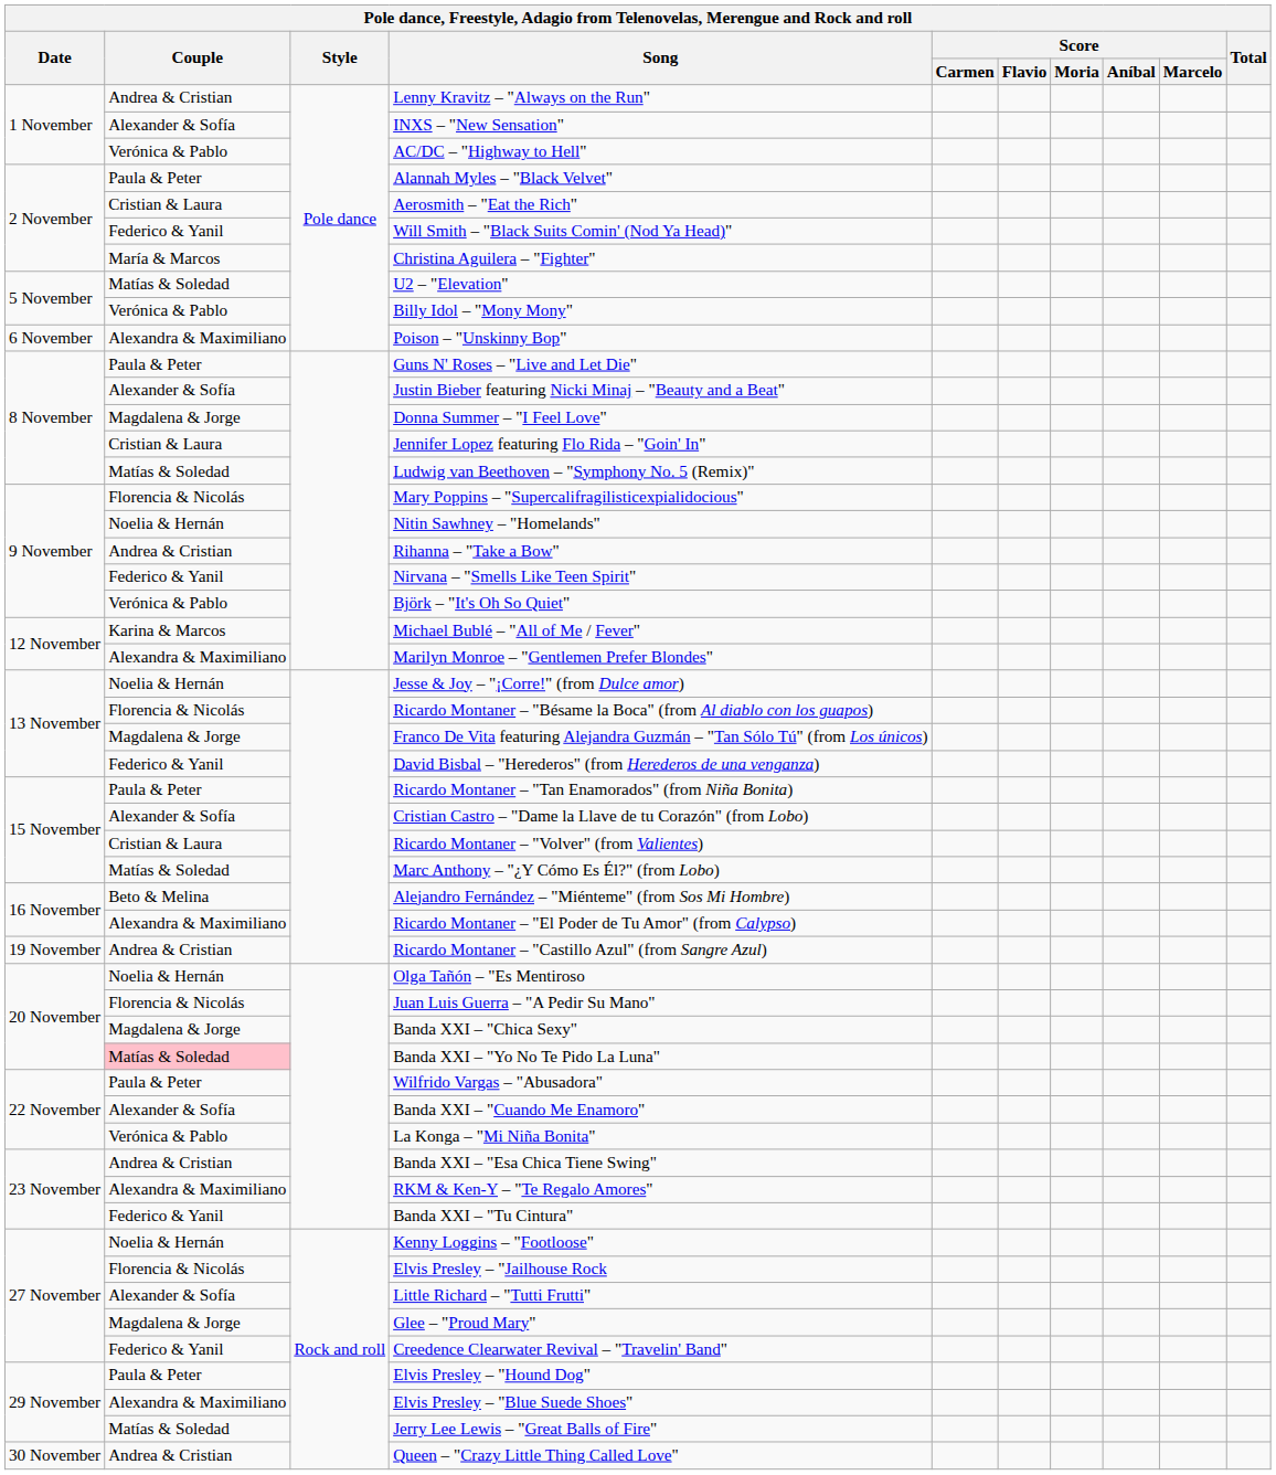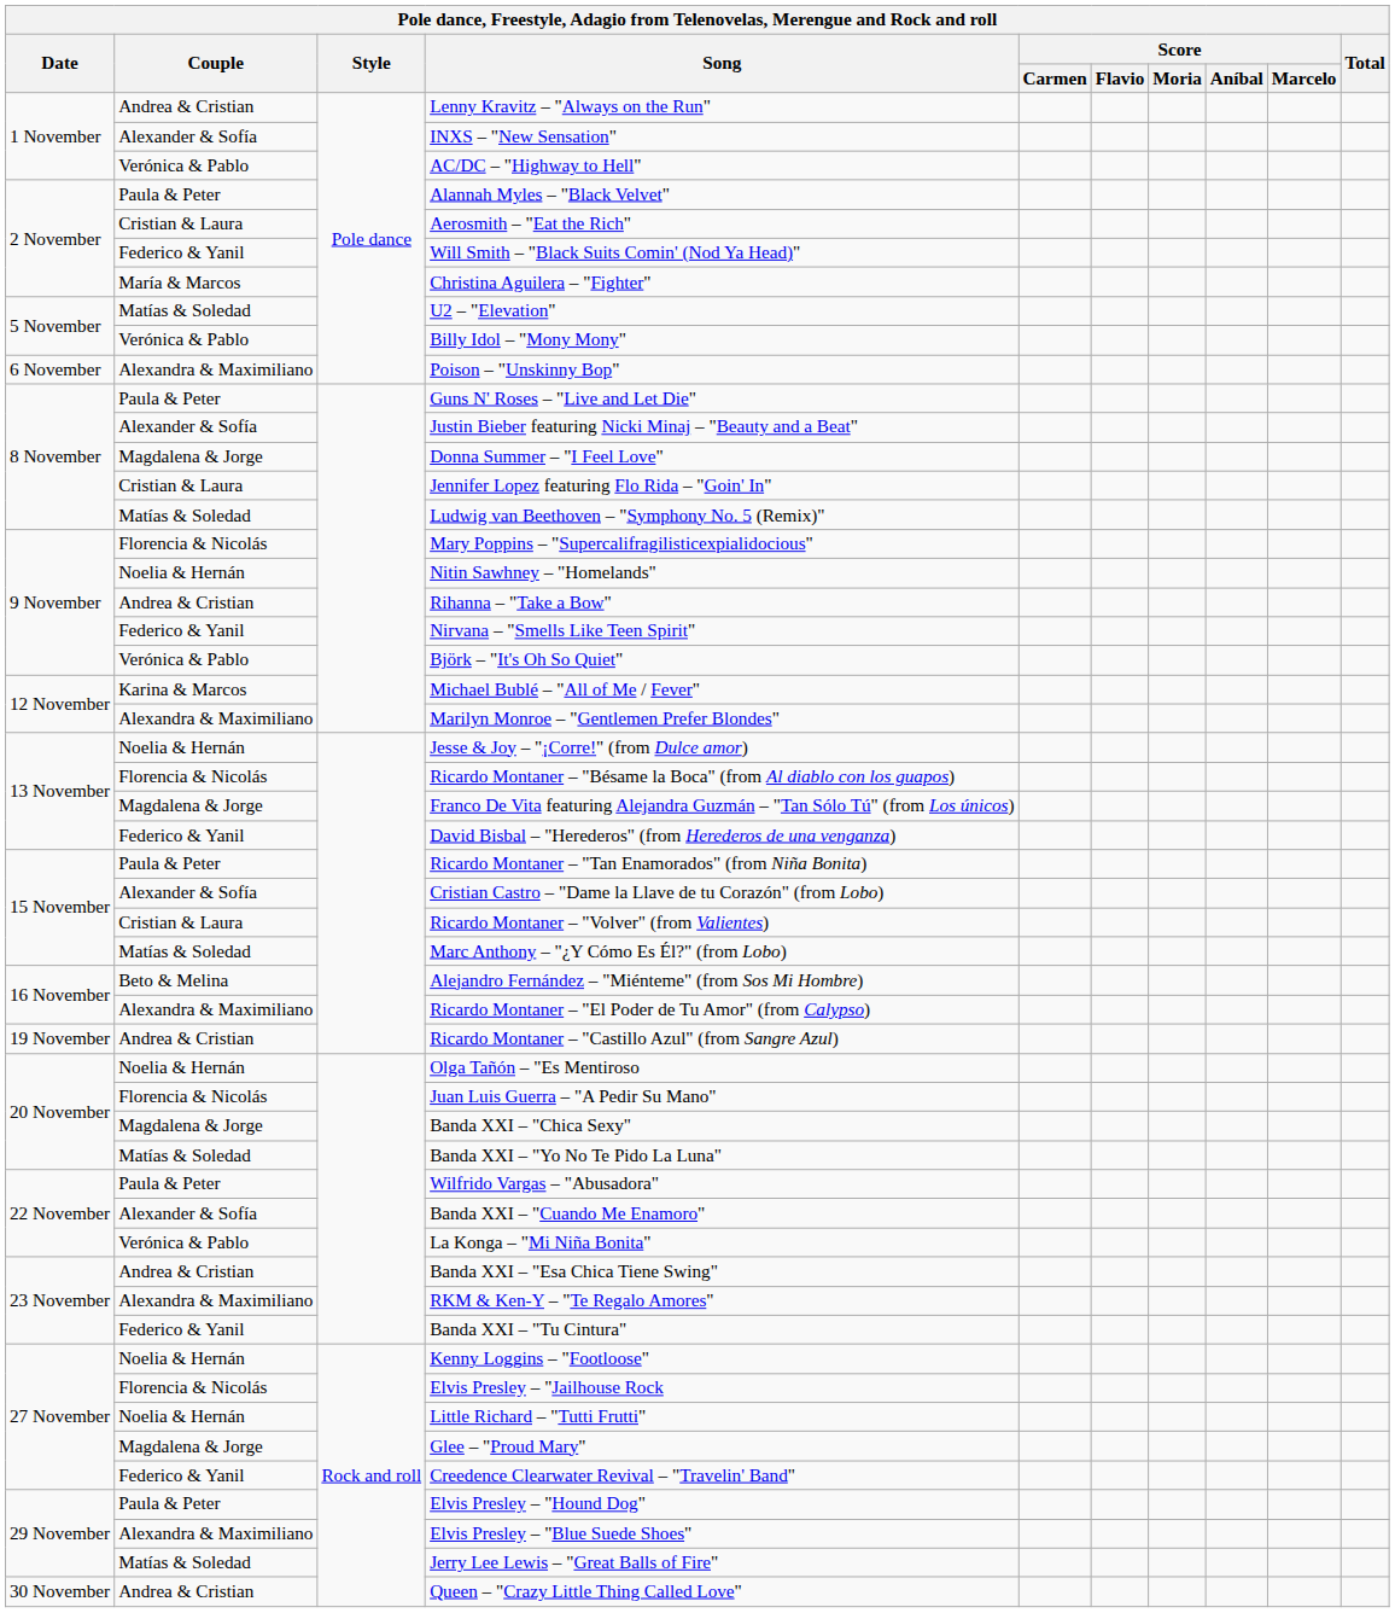 <table class="wikitable collapsible collapsed">
 <tr>
 <th colspan="11" style="text-align:center;"><strong>Pole dance, Freestyle, Adagio from Telenovelas, Merengue and Rock and roll</strong></th>
 </tr>
 <tr>
 <th rowspan="2">Date</th>
 <th rowspan="2">Couple</th>
 <th rowspan="2">Style</th>
 <th rowspan="2">Song</th>
 <th colspan="5">Score</th>
 <th rowspan="2">Total</th>
 </tr>
 <tr>
 <th>Carmen</th>
 <th>Flavio</th>
 <th>Moria</th>
 <th>Aníbal</th>
 <th>Marcelo</th>
 </tr>
 <tr>
 <td rowspan="3">1 November</td>
 <td>Andrea & Cristian</td>
 <td rowspan="10" style="text-align:center;"><a href='#'>Pole dance</a></td>
 <td><a href='#'>Lenny Kravitz</a> – "<a href='#'>Always on the Run</a>"</td>
 <td></td>
 <td></td>
 <td></td>
 <td></td>
 <td></td>
 <td></td>
 </tr>
 <tr>
 <td>Alexander & Sofía</td>
 <td><a href='#'>INXS</a> – "<a href='#'>New Sensation</a>"</td>
 <td></td>
 <td></td>
 <td></td>
 <td></td>
 <td></td>
 <td></td>
 </tr>
 <tr>
 <td>Verónica & Pablo</td>
 <td><a href='#'>AC/DC</a> – "<a href='#'>Highway to Hell</a>"</td>
 <td></td>
 <td></td>
 <td></td>
 <td></td>
 <td></td>
 <td></td>
 </tr>
 <tr>
 <td rowspan="4">2 November</td>
 <td>Paula & Peter</td>
 <td><a href='#'>Alannah Myles</a> – "<a href='#'>Black Velvet</a>"</td>
 <td></td>
 <td></td>
 <td></td>
 <td></td>
 <td></td>
 <td></td>
 </tr>
 <tr>
 <td>Cristian & Laura</td>
 <td><a href='#'>Aerosmith</a> – "<a href='#'>Eat the Rich</a>"</td>
 <td></td>
 <td></td>
 <td></td>
 <td></td>
 <td></td>
 <td></td>
 </tr>
 <tr>
 <td>Federico & Yanil</td>
 <td><a href='#'>Will Smith</a> – "<a href='#'>Black Suits Comin' (Nod Ya Head)</a>"</td>
 <td></td>
 <td></td>
 <td></td>
 <td></td>
 <td></td>
 <td></td>
 </tr>
 <tr>
 <td>María & Marcos</td>
 <td><a href='#'>Christina Aguilera</a> – "<a href='#'>Fighter</a>"</td>
 <td></td>
 <td></td>
 <td></td>
 <td></td>
 <td></td>
 <td></td>
 </tr>
 <tr>
 <td rowspan="2">5 November</td>
 <td>Matías & Soledad</td>
 <td><a href='#'>U2</a> – "<a href='#'>Elevation</a>"</td>
 <td></td>
 <td></td>
 <td></td>
 <td></td>
 <td></td>
 <td></td>
 </tr>
 <tr>
 <td>Verónica & Pablo</td>
 <td><a href='#'>Billy Idol</a> – "<a href='#'>Mony Mony</a>"</td>
 <td></td>
 <td></td>
 <td></td>
 <td></td>
 <td></td>
 <td></td>
 </tr>
 <tr>
 <td>6 November</td>
 <td>Alexandra & Maximiliano</td>
 <td><a href='#'>Poison</a> – "<a href='#'>Unskinny Bop</a>"</td>
 <td></td>
 <td></td>
 <td></td>
 <td></td>
 <td></td>
 <td></td>
 </tr>
 <tr>
 <td rowspan="5">8 November</td>
 <td>Paula & Peter</td>
 <td rowspan="12"></td>
 <td><a href='#'>Guns N' Roses</a> – "<a href='#'>Live and Let Die</a>"</td>
 <td></td>
 <td></td>
 <td></td>
 <td></td>
 <td></td>
 <td></td>
 </tr>
 <tr>
 <td>Alexander & Sofía</td>
 <td><a href='#'>Justin Bieber</a> featuring <a href='#'>Nicki Minaj</a> – "<a href='#'>Beauty and a Beat</a>"</td>
 <td></td>
 <td></td>
 <td></td>
 <td></td>
 <td></td>
 <td></td>
 </tr>
 <tr>
 <td>Magdalena & Jorge</td>
 <td><a href='#'>Donna Summer</a> – "<a href='#'>I Feel Love</a>"</td>
 <td></td>
 <td></td>
 <td></td>
 <td></td>
 <td></td>
 <td></td>
 </tr>
 <tr>
 <td>Cristian & Laura</td>
 <td><a href='#'>Jennifer Lopez</a> featuring <a href='#'>Flo Rida</a> – "<a href='#'>Goin' In</a>"</td>
 <td></td>
 <td></td>
 <td></td>
 <td></td>
 <td></td>
 <td></td>
 </tr>
 <tr>
 <td>Matías & Soledad</td>
 <td><a href='#'>Ludwig van Beethoven</a> – "<a href='#'>Symphony No. 5</a> (Remix)"</td>
 <td></td>
 <td></td>
 <td></td>
 <td></td>
 <td></td>
 <td></td>
 </tr>
 <tr>
 <td rowspan="5">9 November</td>
 <td>Florencia & Nicolás</td>
 <td><a href='#'>Mary Poppins</a> – "<a href='#'>Supercalifragilisticexpialidocious</a>"</td>
 <td></td>
 <td></td>
 <td></td>
 <td></td>
 <td></td>
 <td></td>
 </tr>
 <tr>
 <td>Noelia & Hernán</td>
 <td><a href='#'>Nitin Sawhney</a> – "Homelands"</td>
 <td></td>
 <td></td>
 <td></td>
 <td></td>
 <td></td>
 <td></td>
 </tr>
 <tr>
 <td>Andrea & Cristian</td>
 <td><a href='#'>Rihanna</a> – "<a href='#'>Take a Bow</a>"</td>
 <td></td>
 <td></td>
 <td></td>
 <td></td>
 <td></td>
 <td></td>
 </tr>
 <tr>
 <td>Federico & Yanil</td>
 <td><a href='#'>Nirvana</a> – "<a href='#'>Smells Like Teen Spirit</a>"</td>
 <td></td>
 <td></td>
 <td></td>
 <td></td>
 <td></td>
 <td></td>
 </tr>
 <tr>
 <td>Verónica & Pablo</td>
 <td><a href='#'>Björk</a> – "<a href='#'>It's Oh So Quiet</a>"</td>
 <td></td>
 <td></td>
 <td></td>
 <td></td>
 <td></td>
 <td></td>
 </tr>
 <tr>
 <td rowspan="2">12 November</td>
 <td>Karina & Marcos</td>
 <td><a href='#'>Michael Bublé</a> – "<a href='#'>All of Me</a> / <a href='#'>Fever</a>"</td>
 <td></td>
 <td></td>
 <td></td>
 <td></td>
 <td></td>
 <td></td>
 </tr>
 <tr>
 <td>Alexandra & Maximiliano</td>
 <td><a href='#'>Marilyn Monroe</a> – "<a href='#'>Gentlemen Prefer Blondes</a>"</td>
 <td></td>
 <td></td>
 <td></td>
 <td></td>
 <td></td>
 <td></td>
 </tr>
 <tr>
 <td rowspan="4">13 November</td>
 <td>Noelia & Hernán</td>
 <td rowspan="11"></td>
 <td><a href='#'>Jesse & Joy</a> – "<a href='#'>¡Corre!</a>" (from <em><a href='#'>Dulce amor</a></em>)</td>
 <td></td>
 <td></td>
 <td></td>
 <td></td>
 <td></td>
 <td></td>
 </tr>
 <tr>
 <td>Florencia & Nicolás</td>
 <td><a href='#'>Ricardo Montaner</a> – "Bésame la Boca" (from <em><a href='#'>Al diablo con los guapos</a></em>)</td>
 <td></td>
 <td></td>
 <td></td>
 <td></td>
 <td></td>
 <td></td>
 </tr>
 <tr>
 <td>Magdalena & Jorge</td>
 <td><a href='#'>Franco De Vita</a> featuring <a href='#'>Alejandra Guzmán</a> – "<a href='#'>Tan Sólo Tú</a>" (from <em><a href='#'>Los únicos</a></em>)</td>
 <td></td>
 <td></td>
 <td></td>
 <td></td>
 <td></td>
 <td></td>
 </tr>
 <tr>
 <td>Federico & Yanil</td>
 <td><a href='#'>David Bisbal</a> – "Herederos" (from <em><a href='#'>Herederos de una venganza</a></em>)</td>
 <td></td>
 <td></td>
 <td></td>
 <td></td>
 <td></td>
 <td></td>
 </tr>
 <tr>
 <td rowspan="4">15 November</td>
 <td>Paula & Peter</td>
 <td><a href='#'>Ricardo Montaner</a> – "Tan Enamorados" (from <em>Niña Bonita</em>)</td>
 <td></td>
 <td></td>
 <td></td>
 <td></td>
 <td></td>
 <td></td>
 </tr>
 <tr>
 <td>Alexander & Sofía</td>
 <td><a href='#'>Cristian Castro</a> – "Dame la Llave de tu Corazón" (from <em>Lobo</em>)</td>
 <td></td>
 <td></td>
 <td></td>
 <td></td>
 <td></td>
 <td></td>
 </tr>
 <tr>
 <td>Cristian & Laura</td>
 <td><a href='#'>Ricardo Montaner</a> – "Volver" (from <em><a href='#'>Valientes</a></em>)</td>
 <td></td>
 <td></td>
 <td></td>
 <td></td>
 <td></td>
 <td></td>
 </tr>
 <tr>
 <td>Matías & Soledad</td>
 <td><a href='#'>Marc Anthony</a> – "¿Y Cómo Es Él?" (from <em>Lobo</em>)</td>
 <td></td>
 <td></td>
 <td></td>
 <td></td>
 <td></td>
 <td></td>
 </tr>
 <tr>
 <td rowspan="2">16 November</td>
 <td>Beto & Melina</td>
 <td><a href='#'>Alejandro Fernández</a> – "Miénteme" (from <em>Sos Mi Hombre</em>)</td>
 <td></td>
 <td></td>
 <td></td>
 <td></td>
 <td></td>
 <td></td>
 </tr>
 <tr>
 <td>Alexandra & Maximiliano</td>
 <td><a href='#'>Ricardo Montaner</a> – "El Poder de Tu Amor" (from <em><a href='#'>Calypso</a></em>)</td>
 <td></td>
 <td></td>
 <td></td>
 <td></td>
 <td></td>
 <td></td>
 </tr>
 <tr>
 <td>19 November</td>
 <td>Andrea & Cristian</td>
 <td><a href='#'>Ricardo Montaner</a> – "Castillo Azul" (from <em>Sangre Azul</em>)</td>
 <td></td>
 <td></td>
 <td></td>
 <td></td>
 <td></td>
 <td></td>
 </tr>
 <tr>
 <td rowspan="4">20 November</td>
 <td>Noelia & Hernán</td>
 <td rowspan="10"></td>
 <td><a href='#'>Olga Tañón</a> – "Es Mentiroso</td>
 <td></td>
 <td></td>
 <td></td>
 <td></td>
 <td></td>
 <td></td>
 </tr>
 <tr>
 <td>Florencia & Nicolás</td>
 <td><a href='#'>Juan Luis Guerra</a> – "A Pedir Su Mano"</td>
 <td></td>
 <td></td>
 <td></td>
 <td></td>
 <td></td>
 <td></td>
 </tr>
 <tr>
 <td>Magdalena & Jorge</td>
 <td>Banda XXI – "Chica Sexy"</td>
 <td></td>
 <td></td>
 <td></td>
 <td></td>
 <td></td>
 <td></td>
 </tr>
 <tr>
-<td style="background: pink;">Matías & Soledad</td>
+<td>Matías & Soledad</td>
 <td>Banda XXI – "Yo No Te Pido La Luna"</td>
 <td></td>
 <td></td>
 <td></td>
 <td></td>
 <td></td>
 <td></td>
 </tr>
 <tr>
 <td rowspan="3">22 November</td>
 <td>Paula & Peter</td>
 <td><a href='#'>Wilfrido Vargas</a> – "Abusadora"</td>
 <td></td>
 <td></td>
 <td></td>
 <td></td>
 <td></td>
 <td></td>
 </tr>
 <tr>
 <td>Alexander & Sofía</td>
 <td>Banda XXI – "<a href='#'>Cuando Me Enamoro</a>"</td>
 <td></td>
 <td></td>
 <td></td>
 <td></td>
 <td></td>
 <td></td>
 </tr>
 <tr>
 <td>Verónica & Pablo</td>
 <td>La Konga – "<a href='#'>Mi Niña Bonita</a>"</td>
 <td></td>
 <td></td>
 <td></td>
 <td></td>
 <td></td>
 <td></td>
 </tr>
 <tr>
 <td rowspan="3">23 November</td>
 <td>Andrea & Cristian</td>
 <td>Banda XXI – "Esa Chica Tiene Swing"</td>
 <td></td>
 <td></td>
 <td></td>
 <td></td>
 <td></td>
 <td></td>
 </tr>
 <tr>
 <td>Alexandra & Maximiliano</td>
 <td><a href='#'>RKM & Ken-Y</a> – "<a href='#'>Te Regalo Amores</a>"</td>
 <td></td>
 <td></td>
 <td></td>
 <td></td>
 <td></td>
 <td></td>
 </tr>
 <tr>
 <td>Federico & Yanil</td>
 <td>Banda XXI – "Tu Cintura"</td>
 <td></td>
 <td></td>
 <td></td>
 <td></td>
 <td></td>
 <td></td>
 </tr>
 <tr>
 <td rowspan="5">27 November</td>
 <td>Noelia & Hernán</td>
 <td rowspan="9" style="text-align:center;"><a href='#'>Rock and roll</a></td>
 <td><a href='#'>Kenny Loggins</a> – "<a href='#'>Footloose</a>"</td>
 <td></td>
 <td></td>
 <td></td>
 <td></td>
 <td></td>
 <td></td>
 </tr>
 <tr>
 <td>Florencia & Nicolás</td>
 <td><a href='#'>Elvis Presley</a> – "<a href='#'>Jailhouse Rock</a></td>
 <td></td>
 <td></td>
 <td></td>
 <td></td>
 <td></td>
 <td></td>
 </tr>
 <tr>
-<td>Alexander & Sofía</td>
+<td>Noelia & Hernán</td>
 <td><a href='#'>Little Richard</a> – "<a href='#'>Tutti Frutti</a>"</td>
 <td></td>
 <td></td>
 <td></td>
 <td></td>
 <td></td>
 <td></td>
 </tr>
 <tr>
 <td>Magdalena & Jorge</td>
 <td><a href='#'>Glee</a> – "<a href='#'>Proud Mary</a>"</td>
 <td></td>
 <td></td>
 <td></td>
 <td></td>
 <td></td>
 <td></td>
 </tr>
 <tr>
 <td>Federico & Yanil</td>
 <td><a href='#'>Creedence Clearwater Revival</a> – "<a href='#'>Travelin' Band</a>"</td>
 <td></td>
 <td></td>
 <td></td>
 <td></td>
 <td></td>
 <td></td>
 </tr>
 <tr>
 <td rowspan="3">29 November</td>
 <td>Paula & Peter</td>
 <td><a href='#'>Elvis Presley</a> – "<a href='#'>Hound Dog</a>"</td>
 <td></td>
 <td></td>
 <td></td>
 <td></td>
 <td></td>
 <td></td>
 </tr>
 <tr>
 <td>Alexandra & Maximiliano</td>
 <td><a href='#'>Elvis Presley</a> – "<a href='#'>Blue Suede Shoes</a>"</td>
 <td></td>
 <td></td>
 <td></td>
 <td></td>
 <td></td>
 <td></td>
 </tr>
 <tr>
 <td>Matías & Soledad</td>
 <td><a href='#'>Jerry Lee Lewis</a> – "<a href='#'>Great Balls of Fire</a>"</td>
 <td></td>
 <td></td>
 <td></td>
 <td></td>
 <td></td>
 <td></td>
 </tr>
 <tr>
 <td>30 November</td>
 <td>Andrea & Cristian</td>
 <td><a href='#'>Queen</a> – "<a href='#'>Crazy Little Thing Called Love</a>"</td>
 <td></td>
 <td></td>
 <td></td>
 <td></td>
 <td></td>
 <td></td>
 </tr>
 </table>
